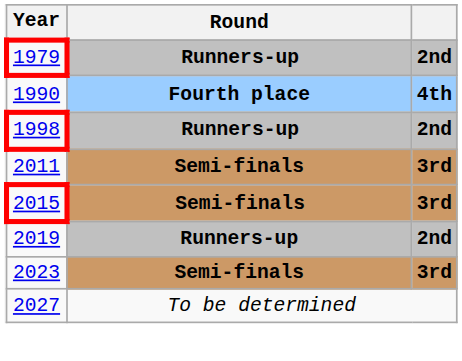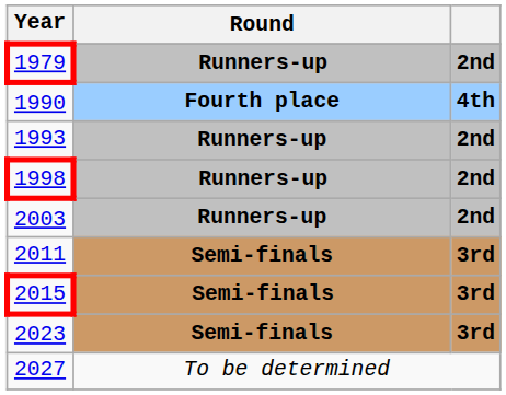 <table class="wikitable" style="text-align: center; font-size:90%">
 <tr>
 <th>Year</th>
 <th style="width:200px">Round</th>
 <th></th>
 </tr>
 <tr>
 <td style="border: 3px solid red"><a href='#'>1979</a></td>
 <td bgcolor=Silver><strong>Runners-up</strong></td>
 <td bgcolor=Silver><strong>2nd</strong></td>
 </tr>
 <tr>
 <td><a href='#'>1990</a></td>
 <td bgcolor="9acdff"><strong>Fourth place</strong></td>
 <td bgcolor="9acdff"><strong>4th</strong></td>
 </tr>
 <tr>
+<td><a href='#'>1993</a></td>
+<td bgcolor=Silver><strong>Runners-up</strong></td>
+<td bgcolor=Silver><strong>2nd</strong></td>
+</tr>
+<tr>
 <td style="border: 3px solid red"><a href='#'>1998</a></td>
+<td bgcolor=Silver><strong>Runners-up</strong></td>
+<td bgcolor=Silver><strong>2nd</strong></td>
+</tr>
+<tr>
+<td><a href='#'>2003</a></td>
 <td bgcolor=Silver><strong>Runners-up</strong></td>
 <td bgcolor=Silver><strong>2nd</strong></td>
 </tr>
 <tr>
 <td><a href='#'>2011</a></td>
 <td bgcolor="cc9966"><strong>Semi-finals</strong></td>
 <td bgcolor="cc9966"><strong>3rd</strong></td>
 </tr>
 <tr>
 <td style="border: 3px solid red"><a href='#'>2015</a></td>
 <td bgcolor="cc9966"><strong>Semi-finals</strong></td>
 <td bgcolor="cc9966"><strong>3rd</strong></td>
 </tr>
 <tr>
-<td><a href='#'>2019</a></td>
-<td bgcolor=Silver><strong>Runners-up</strong></td>
-<td bgcolor=Silver><strong>2nd</strong></td>
-</tr>
-<tr>
 <td><a href='#'>2023</a></td>
 <td bgcolor="cc9966"><strong>Semi-finals</strong></td>
 <td bgcolor="cc9966"><strong>3rd</strong></td>
 </tr>
 <tr>
 <td><a href='#'>2027</a></td>
 <td colspan="2"><em>To be determined</em></td>
 </tr>
 </table>
